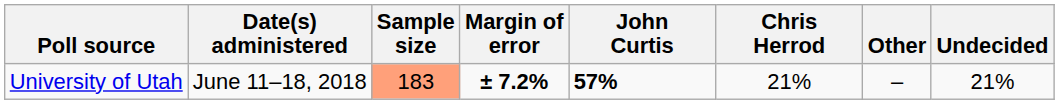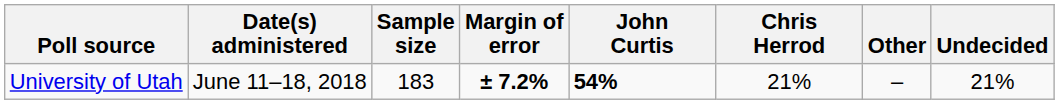 <table class="wikitable">
 <tr valign= bottom>
 <th>Poll source</th>
 <th>Date(s)<br>administered</th>
 <th>Sample<br>size</th>
 <th>Margin of<br>error</th>
 <th style="width:100px;">John<br>Curtis</th>
 <th style="width:100px;">Chris<br>Herrod</th>
 <th style="width:40px;">Other</th>
 <th style="width:40px;">Undecided</th>
 </tr>
 <tr>
 <td><a href='#'>University of Utah</a></td>
 <td align=center>June 11–18, 2018</td>
-<td align=center style="background: lightsalmon;">183</td>
+<td align=center>183</td>
 <td align=center><strong>± 7.2%</strong></td>
-<td><strong>57%</strong></td>
+<td><strong>54%</strong></td>
 <td align=center>21%</td>
 <td align=center>–</td>
 <td align=center>21%</td>
 </tr>
 </table>
